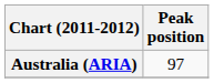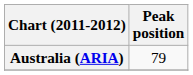 <table class="wikitable sortable plainrowheaders">
 <tr>
 <th>Chart (2011-2012)</th>
 <th>Peak<br>position</th>
 </tr>
 <tr>
 <th scope="row">Australia (<a href='#'>ARIA</a>)</th>
-<td style="text-align:center;">97</td>
+<td style="text-align:center;">79</td>
 </tr>
 <tr>
 </tr>
 <tr>
 </tr>
 <tr>
 </tr>
 <tr>
 </tr>
 <tr>
 </tr>
 </table>
